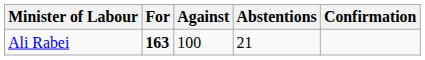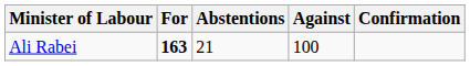 <table class="wikitable">
 <tr>
 <th>Minister of Labour</th>
 <th>For</th>
+<th>Abstentions</th>
 <th>Against</th>
-<th>Abstentions</th>
 <th>Confirmation</th>
 </tr>
 <tr>
 <td><a href='#'>Ali Rabei</a></td>
 <td><strong>163</strong></td>
+<td>21</td>
 <td>100</td>
-<td>21</td>
 <td></td>
 </tr>
 </table>
